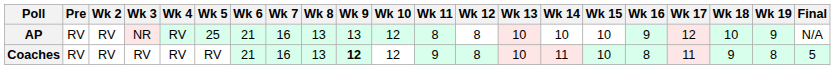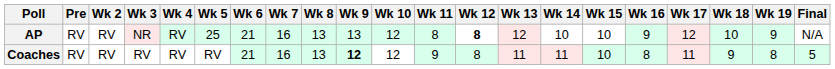 <table class="wikitable" style="white-space:nowrap;text-align:center;">
 <tr>
 <th>Poll</th>
 <th>Pre</th>
 <th>Wk 2</th>
 <th>Wk 3</th>
 <th>Wk 4</th>
 <th>Wk 5</th>
 <th>Wk 6</th>
 <th>Wk 7</th>
 <th>Wk 8</th>
 <th>Wk 9</th>
 <th>Wk 10</th>
 <th>Wk 11</th>
 <th>Wk 12</th>
 <th>Wk 13</th>
 <th>Wk 14</th>
 <th>Wk 15</th>
 <th>Wk 16</th>
 <th>Wk 17</th>
 <th>Wk 18</th>
 <th>Wk 19</th>
 <th>Final</th>
 </tr>
 <tr>
 <th>AP</th>
 <td style="background:#FFF;">RV</td>
 <td style="background:#FFF;">RV</td>
 <td style="background:#FFE6E6;">NR</td>
 <td style="background:#D8FFEB;">RV</td>
 <td style="background:#D8FFEB;">25</td>
 <td style="background:#D8FFEB;">21</td>
 <td style="background:#D8FFEB;">16</td>
 <td style="background:#D8FFEB;">13</td>
 <td style="background:#D8FFEB;">13</td>
 <td style="background:#D8FFEB;">12</td>
 <td style="background:#D8FFEB;">8</td>
-<td style="background:#FFF;">8</td>
-<td style="background:#FFE6E6;">10</td>
+<td style="background:#FFF;"><strong>8</strong></td>
+<td style="background:#FFE6E6;">12</td>
 <td style="background:#FFF;">10</td>
 <td style="background:#FFF;">10</td>
 <td style="background:#D8FFEB;">9</td>
 <td style="background:#FFE6E6;">12</td>
 <td style="background:#D8FFEB;">10</td>
 <td style="background:#D8FFEB;">9</td>
 <td style="background:#FFF;">N/A</td>
 </tr>
 <tr>
 <th>Coaches</th>
 <td style="background:#FFF;">RV</td>
 <td style="background:#FFF;">RV</td>
 <td style="background:#FFF;">RV</td>
 <td style="background:#FFF;">RV</td>
 <td style="background:#FFF;">RV</td>
 <td style="background:#D8FFEB;">21</td>
 <td style="background:#D8FFEB;">16</td>
 <td style="background:#D8FFEB;">13</td>
 <td style="background:#D8FFEB;"><strong>12</strong></td>
 <td style="background:#FFF;">12</td>
 <td style="background:#D8FFEB;">9</td>
 <td style="background:#D8FFEB;">8</td>
-<td style="background:#FFE6E6;">10</td>
+<td style="background:#FFE6E6;">11</td>
 <td style="background:#FFE6E6;">11</td>
 <td style="background:#D8FFEB;">10</td>
 <td style="background:#D8FFEB;">8</td>
 <td style="background:#FFE6E6;">11</td>
 <td style="background:#D8FFEB;">9</td>
 <td style="background:#D8FFEB;">8</td>
 <td style="background:#D8FFEB;">5</td>
 </tr>
 </table>
